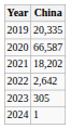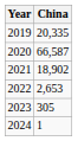 <table class="wikitable">
 <tr>
 <th>Year</th>
 <th>China</th>
 </tr>
 <tr>
 <td>2019</td>
 <td>20,335</td>
 </tr>
 <tr>
 <td>2020</td>
 <td>66,587</td>
 </tr>
 <tr>
 <td>2021</td>
-<td>18,202</td>
+<td>18,902</td>
 </tr>
 <tr>
 <td>2022</td>
-<td>2,642</td>
+<td>2,653</td>
 </tr>
 <tr>
 <td>2023</td>
 <td>305</td>
 </tr>
 <tr>
 <td>2024</td>
 <td>1</td>
 </tr>
 </table>
